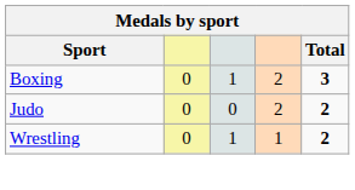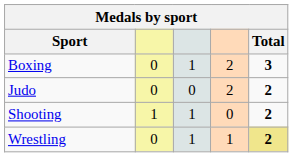 <table class="wikitable" style="font-size:90%; text-align:center;">
 <tr>
 <th colspan="5">Medals by sport</th>
 </tr>
 <tr>
 <th width="120">Sport</th>
 <th scope="col" width="30" style="background:#F7F6A8;"></th>
 <th scope="col" width="30" style="background:#DCE5E5;"></th>
 <th scope="col" width="30" style="background:#FFDAB9;"></th>
 <th width="30">Total</th>
 </tr>
 <tr>
 <td align="left"><a href='#'>Boxing</a></td>
 <td style="background:#F7F6A8;">0</td>
 <td style="background:#DCE5E5;">1</td>
 <td style="background:#FFDAB9;">2</td>
 <td><strong>3</strong></td>
 </tr>
 <tr>
 <td align="left"><a href='#'>Judo</a></td>
 <td style="background:#F7F6A8;">0</td>
 <td style="background:#DCE5E5;">0</td>
 <td style="background:#FFDAB9;">2</td>
 <td><strong>2</strong></td>
 </tr>
 <tr>
+<td align="left"><a href='#'>Shooting</a></td>
+<td style="background:#F7F6A8;">1</td>
+<td style="background:#DCE5E5;">1</td>
+<td style="background:#FFDAB9;">0</td>
+<td><strong>2</strong></td>
+</tr>
+<tr>
 <td align="left"><a href='#'>Wrestling</a></td>
 <td style="background:#F7F6A8;">0</td>
 <td style="background:#DCE5E5;">1</td>
 <td style="background:#FFDAB9;">1</td>
-<td><strong>2</strong></td>
+<td style="background: khaki;"><strong>2</strong></td>
 </tr>
 </table>
